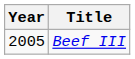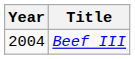 <table class="wikitable sortable">
 <tr>
 <th>Year</th>
 <th>Title</th>
 </tr>
 <tr>
-<td>2005</td>
+<td>2004</td>
 <td><em><a href='#'>Beef III</a></em></td>
 </tr>
 </table>
